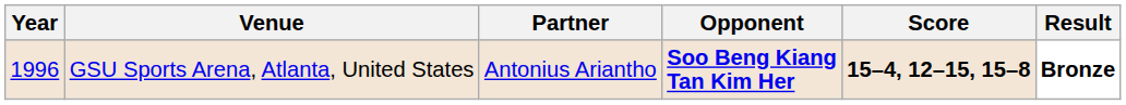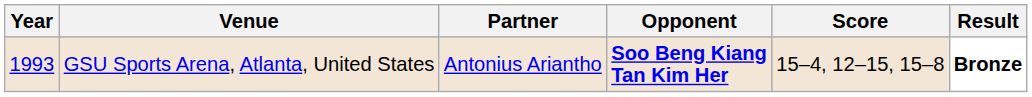 <table class="sortable wikitable" style="font-size: 90%;">
 <tr>
 <th>Year</th>
 <th>Venue</th>
 <th>Partner</th>
 <th>Opponent</th>
 <th>Score</th>
 <th>Result</th>
 </tr>
 <tr style="background:#F3E6D7">
-<td align="center"><a href='#'>1996</a></td>
+<td align="center"><a href='#'>1993</a></td>
 <td align="left"><a href='#'>GSU Sports Arena</a>, <a href='#'>Atlanta</a>, United States</td>
 <td align="left"> <a href='#'>Antonius Ariantho</a></td>
 <td align="left"><strong> <a href='#'>Soo Beng Kiang</a> <br>  <a href='#'>Tan Kim Her</a></strong></td>
-<td align="left"><strong>15–4, 12–15, 15–8</strong></td>
+<td align="left">15–4, 12–15, 15–8</td>
 <td style="text-align:left; background:white"> <strong>Bronze</strong></td>
 </tr>
 </table>
